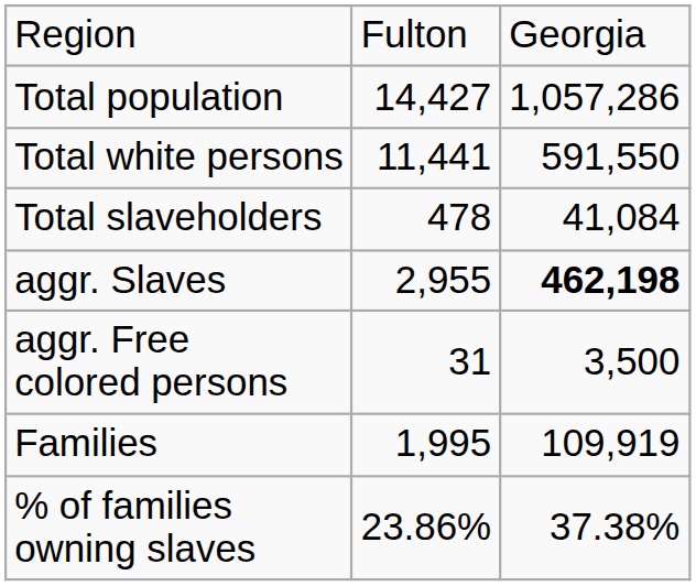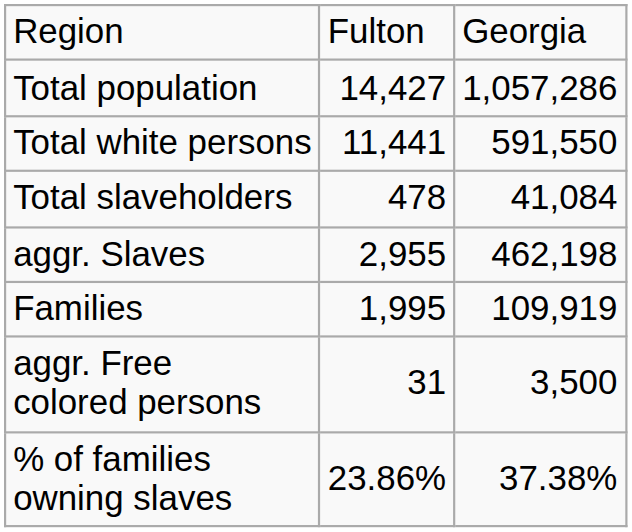 <table class="wikitable floatright ">
 <tr>
 <td>Region</td>
 <td>Fulton</td>
 <td>Georgia</td>
 </tr>
 <tr>
 <td>Total population</td>
 <td style="text-align: right;">14,427</td>
 <td style="text-align: right;">1,057,286</td>
 </tr>
 <tr>
 <td>Total white persons</td>
 <td style="text-align: right;">11,441</td>
 <td style="text-align: right;">591,550</td>
 </tr>
 <tr>
 <td>Total slaveholders</td>
 <td style="text-align: right;">478</td>
 <td style="text-align: right;">41,084</td>
 </tr>
 <tr>
 <td>aggr. Slaves</td>
 <td style="text-align: right;">2,955</td>
-<td style="text-align: right;"><strong>462,198</strong></td>
+<td style="text-align: right;">462,198</td>
+</tr>
+<tr>
+<td>Families</td>
+<td style="text-align: right;">1,995</td>
+<td style="text-align: right;">109,919</td>
 </tr>
 <tr>
 <td>aggr. Free<br>colored persons</td>
 <td style="text-align: right;">31</td>
 <td style="text-align: right;">3,500</td>
 </tr>
 <tr>
-<td>Families</td>
-<td style="text-align: right;">1,995</td>
-<td style="text-align: right;">109,919</td>
-</tr>
-<tr>
 <td>% of families<br>owning slaves</td>
 <td style="text-align: right;">23.86%</td>
 <td style="text-align: right;">37.38%</td>
 </tr>
 </table>
